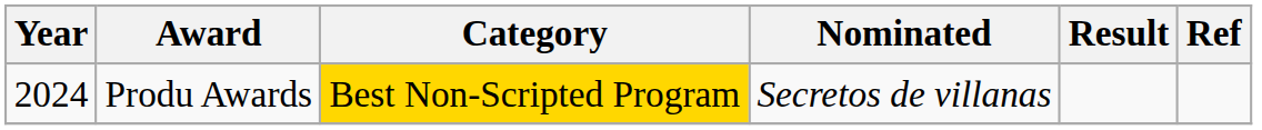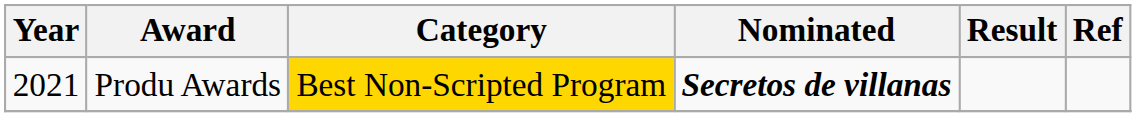 <table class="wikitable plainrowheaders">
 <tr>
 <th scope="col">Year</th>
 <th scope="col">Award</th>
 <th scope="col">Category</th>
 <th scope="col">Nominated</th>
 <th scope="col">Result</th>
 <th scope="col">Ref</th>
 </tr>
 <tr>
-<td>2024</td>
+<td>2021</td>
 <td>Produ Awards</td>
 <td style="background: gold;">Best Non-Scripted Program</td>
-<td><em>Secretos de villanas</em></td>
+<td><strong><em>Secretos de villanas</em></strong></td>
 <td></td>
 <td align="center"></td>
 </tr>
 <tr>
 </tr>
 </table>
